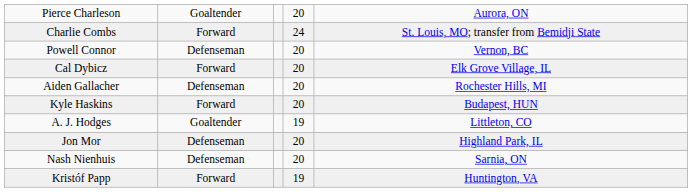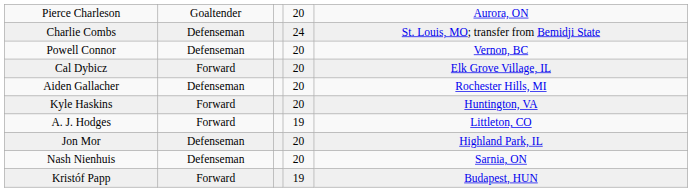 <table class="wikitable" width="60%">
 <tr align="center" bgcolor="">
 <td>Pierce Charleson</td>
 <td>Goaltender</td>
 <td></td>
 <td>20</td>
 <td><a href='#'>Aurora, ON</a></td>
 </tr>
 <tr align="center" bgcolor="f0f0f0">
 <td>Charlie Combs</td>
-<td>Forward</td>
+<td>Defenseman</td>
 <td></td>
 <td>24</td>
 <td><a href='#'>St. Louis, MO</a>; transfer from <a href='#'>Bemidji State</a></td>
 </tr>
 <tr align="center" bgcolor="">
 <td>Powell Connor</td>
 <td>Defenseman</td>
 <td></td>
 <td>20</td>
 <td><a href='#'>Vernon, BC</a></td>
 </tr>
 <tr align="center" bgcolor="f0f0f0">
 <td>Cal Dybicz</td>
 <td>Forward</td>
 <td></td>
 <td>20</td>
 <td><a href='#'>Elk Grove Village, IL</a></td>
 </tr>
 <tr align="center" bgcolor="">
 <td>Aiden Gallacher</td>
 <td>Defenseman</td>
 <td></td>
 <td>20</td>
 <td><a href='#'>Rochester Hills, MI</a></td>
 </tr>
 <tr align="center" bgcolor="f0f0f0">
 <td>Kyle Haskins</td>
 <td>Forward</td>
 <td></td>
 <td>20</td>
-<td><a href='#'>Budapest, HUN</a></td>
+<td><a href='#'>Huntington, VA</a></td>
 </tr>
 <tr align="center" bgcolor="">
 <td>A. J. Hodges</td>
-<td>Goaltender</td>
+<td>Forward</td>
 <td></td>
 <td>19</td>
 <td><a href='#'>Littleton, CO</a></td>
 </tr>
 <tr align="center" bgcolor="f0f0f0">
 <td>Jon Mor</td>
 <td>Defenseman</td>
 <td></td>
 <td>20</td>
 <td><a href='#'>Highland Park, IL</a></td>
 </tr>
 <tr align="center" bgcolor="">
 <td>Nash Nienhuis</td>
 <td>Defenseman</td>
 <td></td>
 <td>20</td>
 <td><a href='#'>Sarnia, ON</a></td>
 </tr>
 <tr align="center" bgcolor="f0f0f0">
 <td>Kristóf Papp</td>
 <td>Forward</td>
 <td></td>
 <td>19</td>
-<td><a href='#'>Huntington, VA</a></td>
+<td><a href='#'>Budapest, HUN</a></td>
 </tr>
 </table>
